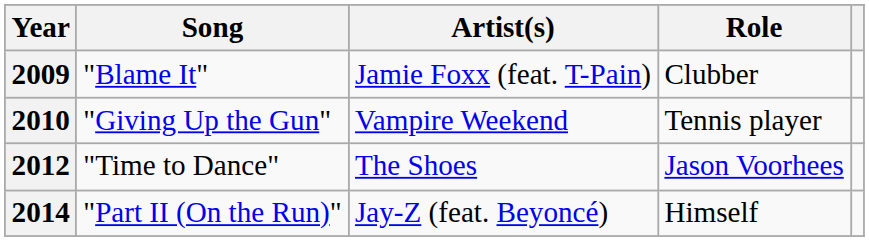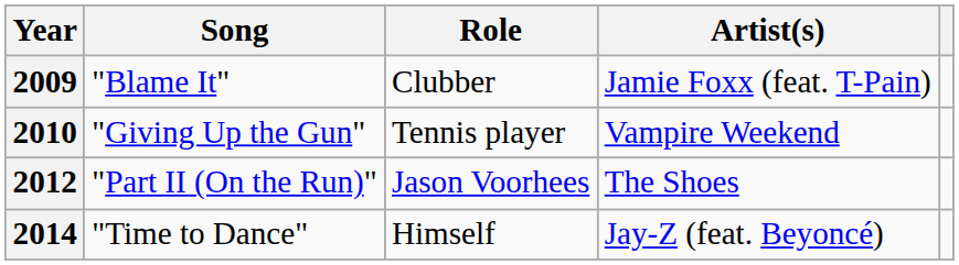 <table class="wikitable plainrowheaders sortable" style="margin-right: 0;">
 <tr>
 <th scope="col">Year</th>
 <th scope="col">Song</th>
+<th scope="col">Role</th>
 <th scope="col">Artist(s)</th>
-<th scope="col">Role</th>
 <th scope="col" class="unsortable"></th>
 </tr>
 <tr>
 <th scope="row">2009</th>
 <td>"<a href='#'>Blame It</a>"</td>
+<td>Clubber</td>
 <td><a href='#'>Jamie Foxx</a> (feat. <a href='#'>T-Pain</a>)</td>
-<td>Clubber</td>
 <td style="text-align:center;"></td>
 </tr>
 <tr>
 <th scope="row">2010</th>
 <td>"<a href='#'>Giving Up the Gun</a>"</td>
+<td>Tennis player</td>
 <td><a href='#'>Vampire Weekend</a></td>
-<td>Tennis player</td>
 <td style="text-align:center;"></td>
 </tr>
 <tr>
 <th scope="row">2012</th>
-<td>"Time to Dance"</td>
+<td>"<a href='#'>Part II (On the Run)</a>"</td>
+<td><a href='#'>Jason Voorhees</a></td>
 <td><a href='#'>The Shoes</a></td>
-<td><a href='#'>Jason Voorhees</a></td>
 <td style="text-align:center;"></td>
 </tr>
 <tr>
 <th scope="row">2014</th>
-<td>"<a href='#'>Part II (On the Run)</a>"</td>
+<td>"Time to Dance"</td>
+<td>Himself</td>
 <td><a href='#'>Jay-Z</a> (feat. <a href='#'>Beyoncé</a>)</td>
-<td>Himself</td>
 <td style="text-align:center;"></td>
 </tr>
 </table>
